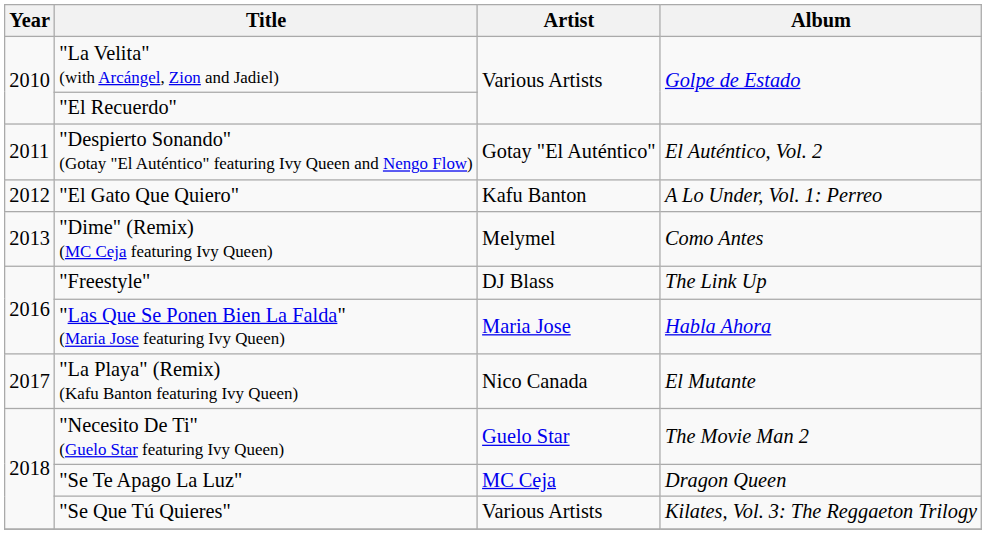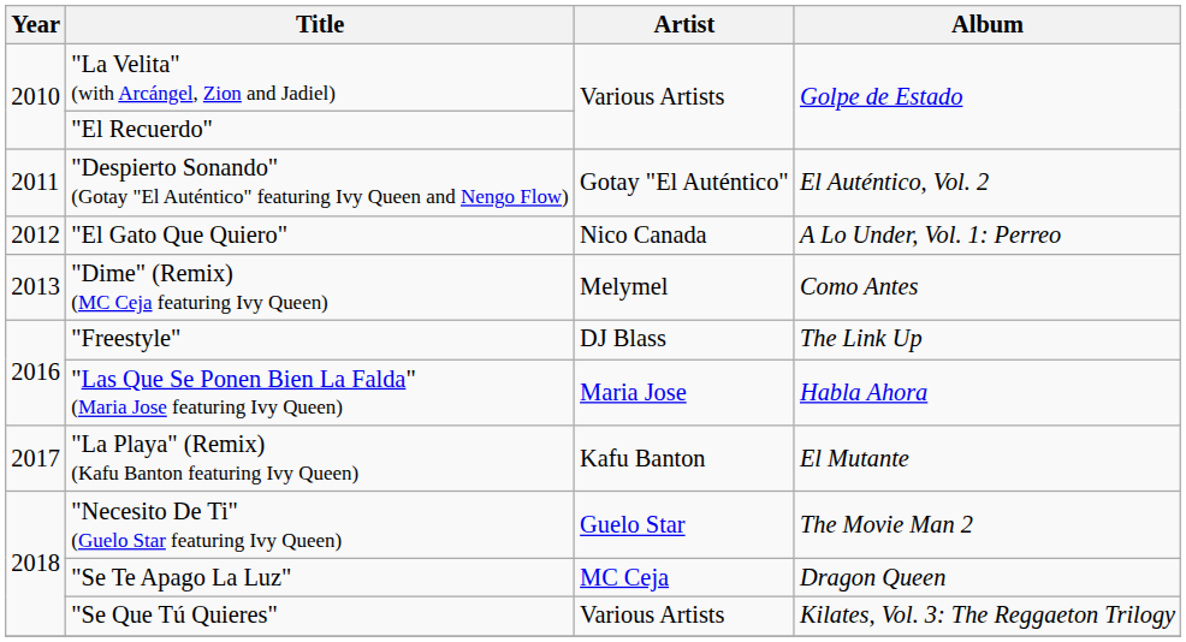 <table class="wikitable">
 <tr>
 <th>Year</th>
 <th>Title</th>
 <th>Artist</th>
 <th>Album</th>
 </tr>
 <tr>
 <td rowspan="2">2010</td>
 <td>"La Velita" <br><small>(with <a href='#'>Arcángel</a>, <a href='#'>Zion</a> and Jadiel)</small></td>
 <td rowspan="2">Various Artists</td>
 <td rowspan="2"><em><a href='#'>Golpe de Estado</a></em></td>
 </tr>
 <tr>
 <td>"El Recuerdo"</td>
 </tr>
 <tr>
 <td rowspan="1">2011</td>
 <td>"Despierto Sonando" <br><small>(Gotay "El Auténtico" featuring Ivy Queen and <a href='#'>Nengo Flow</a>)</small></td>
 <td>Gotay "El Auténtico"</td>
 <td><em>El Auténtico, Vol. 2</em></td>
 </tr>
 <tr>
 <td rowspan="1">2012</td>
 <td>"El Gato Que Quiero"</td>
-<td>Kafu Banton</td>
+<td>Nico Canada</td>
 <td><em>A Lo Under, Vol. 1: Perreo</em></td>
 </tr>
 <tr>
 <td rowspan="1">2013</td>
 <td>"Dime" (Remix) <br><small>(<a href='#'>MC Ceja</a> featuring Ivy Queen)</small></td>
 <td>Melymel</td>
 <td><em>Como Antes</em></td>
 </tr>
 <tr>
 <td rowspan="2">2016</td>
 <td>"Freestyle"</td>
 <td>DJ Blass</td>
 <td><em>The Link Up</em></td>
 </tr>
 <tr>
 <td>"<a href='#'>Las Que Se Ponen Bien La Falda</a>" <br><small>(<a href='#'>Maria Jose</a> featuring Ivy Queen)</small></td>
 <td><a href='#'>Maria Jose</a></td>
 <td><em><a href='#'>Habla Ahora</a></em></td>
 </tr>
 <tr>
 <td rowspan="1">2017</td>
 <td>"La Playa" (Remix) <br><small>(Kafu Banton featuring Ivy Queen)</small></td>
-<td>Nico Canada</td>
+<td>Kafu Banton</td>
 <td><em>El Mutante</em></td>
 </tr>
 <tr>
 <td rowspan="3">2018</td>
 <td>"Necesito De Ti" <br><small>(<a href='#'>Guelo Star</a> featuring Ivy Queen)</small></td>
 <td><a href='#'>Guelo Star</a></td>
 <td><em>The Movie Man 2</em></td>
 </tr>
 <tr>
 <td>"Se Te Apago La Luz"</td>
 <td><a href='#'>MC Ceja</a></td>
 <td><em>Dragon Queen</em></td>
 </tr>
 <tr>
 <td>"Se Que Tú Quieres"</td>
 <td>Various Artists</td>
 <td><em>Kilates, Vol. 3: The Reggaeton Trilogy</em></td>
 </tr>
 <tr>
 </tr>
 </table>
